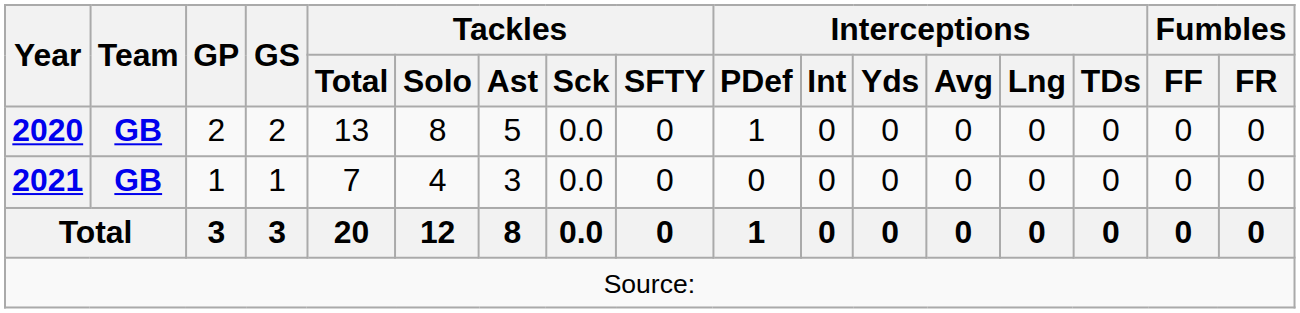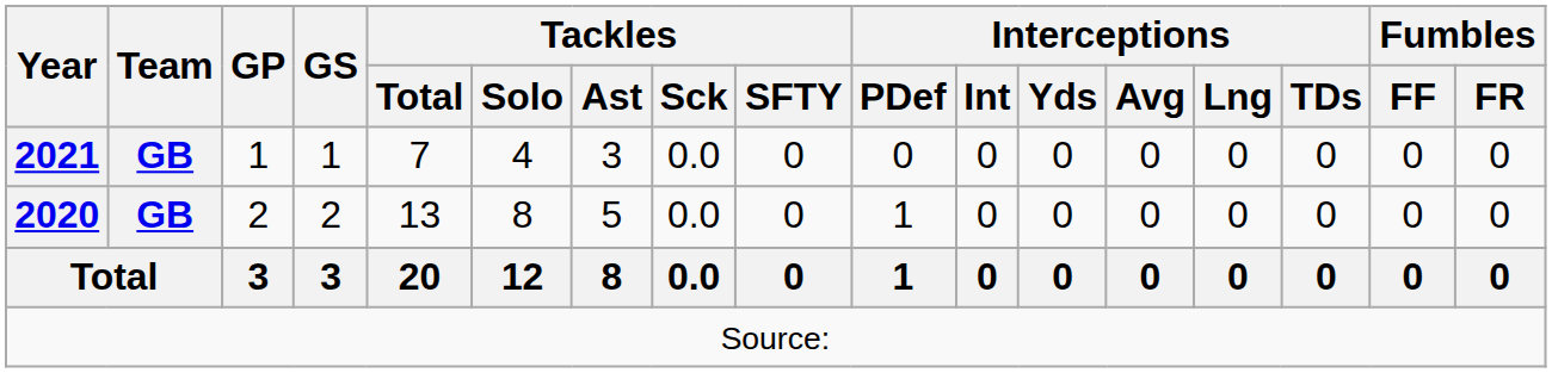 <table class="wikitable" style="text-align: center;">
 <tr>
 <th rowspan=2>Year</th>
 <th rowspan=2>Team</th>
 <th rowspan=2>GP</th>
 <th rowspan=2>GS</th>
 <th colspan=5>Tackles</th>
 <th colspan=6>Interceptions</th>
 <th colspan=2>Fumbles</th>
 </tr>
 <tr>
 <th>Total</th>
 <th>Solo</th>
 <th>Ast</th>
 <th>Sck</th>
 <th>SFTY</th>
 <th>PDef</th>
 <th>Int</th>
 <th>Yds</th>
 <th>Avg</th>
 <th>Lng</th>
 <th>TDs</th>
 <th>FF</th>
 <th>FR</th>
 </tr>
 <tr>
+<th><a href='#'>2021</a></th>
+<th><a href='#'>GB</a></th>
+<td>1</td>
+<td>1</td>
+<td>7</td>
+<td>4</td>
+<td>3</td>
+<td>0.0</td>
+<td>0</td>
+<td>0</td>
+<td>0</td>
+<td>0</td>
+<td>0</td>
+<td>0</td>
+<td>0</td>
+<td>0</td>
+<td>0</td>
+</tr>
+<tr>
 <th><a href='#'>2020</a></th>
 <th><a href='#'>GB</a></th>
 <td>2</td>
 <td>2</td>
 <td>13</td>
 <td>8</td>
 <td>5</td>
 <td>0.0</td>
 <td>0</td>
 <td>1</td>
-<td>0</td>
-<td>0</td>
-<td>0</td>
-<td>0</td>
-<td>0</td>
-<td>0</td>
-<td>0</td>
-</tr>
-<tr>
-<th><a href='#'>2021</a></th>
-<th><a href='#'>GB</a></th>
-<td>1</td>
-<td>1</td>
-<td>7</td>
-<td>4</td>
-<td>3</td>
-<td>0.0</td>
-<td>0</td>
-<td>0</td>
 <td>0</td>
 <td>0</td>
 <td>0</td>
 <td>0</td>
 <td>0</td>
 <td>0</td>
 <td>0</td>
 </tr>
 <tr>
 <th colspan="2">Total</th>
 <th>3</th>
 <th>3</th>
 <th>20</th>
 <th>12</th>
 <th>8</th>
 <th>0.0</th>
 <th>0</th>
 <th>1</th>
 <th>0</th>
 <th>0</th>
 <th>0</th>
 <th>0</th>
 <th>0</th>
 <th>0</th>
 <th>0</th>
 </tr>
 <tr>
 <td colspan="17"><small>Source: </small></td>
 </tr>
 </table>
